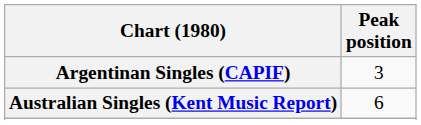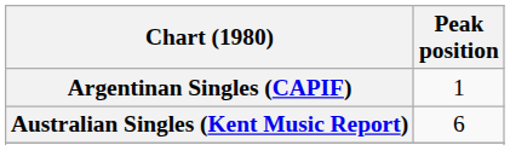 <table class="wikitable sortable plainrowheaders" style="text-align:center">
 <tr>
 <th>Chart (1980)</th>
 <th>Peak<br>position</th>
 </tr>
 <tr>
 <th scope="row">Argentinan Singles (<a href='#'>CAPIF</a>)</th>
-<td align="center">3</td>
+<td align="center">1</td>
 </tr>
 <tr>
 <th scope="row">Australian Singles (<a href='#'>Kent Music Report</a>)</th>
 <td align="center">6</td>
 </tr>
 <tr>
 </tr>
 <tr>
 </tr>
 <tr>
 </tr>
 <tr>
 </tr>
 <tr>
 </tr>
 <tr>
 </tr>
 <tr>
 </tr>
 <tr>
 </tr>
 <tr>
 </tr>
 </table>
